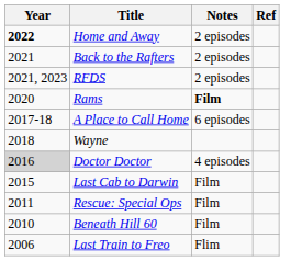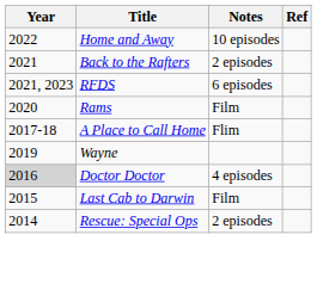 <table class="wikitable sortable">
 <tr>
 <th>Year</th>
 <th>Title</th>
 <th>Notes</th>
 <th>Ref</th>
 </tr>
 <tr>
-<td><strong>2022</strong></td>
+<td>2022</td>
 <td><em><a href='#'>Home and Away</a></em></td>
-<td>2 episodes</td>
+<td>10 episodes</td>
 <td></td>
 </tr>
 <tr>
 <td>2021</td>
 <td><em><a href='#'>Back to the Rafters</a></em></td>
 <td>2 episodes</td>
 <td></td>
 </tr>
 <tr>
 <td>2021, 2023</td>
 <td><em><a href='#'>RFDS</a></em></td>
-<td>2 episodes</td>
+<td>6 episodes</td>
 <td></td>
 </tr>
 <tr>
 <td>2020</td>
 <td><em><a href='#'>Rams</a></em></td>
-<td><strong>Film</strong></td>
+<td>Film</td>
 <td></td>
 </tr>
 <tr>
 <td>2017-18</td>
 <td><em><a href='#'>A Place to Call Home</a></em></td>
-<td>6 episodes</td>
+<td>Flim</td>
 <td></td>
 </tr>
 <tr>
-<td>2018</td>
+<td>2019</td>
 <td><em>Wayne</em></td>
 <td></td>
 <td></td>
 </tr>
 <tr>
 <td style="background: lightgrey;">2016</td>
 <td><em><a href='#'>Doctor Doctor</a></em></td>
 <td>4 episodes</td>
 <td></td>
 </tr>
 <tr>
 <td>2015</td>
 <td><em><a href='#'>Last Cab to Darwin</a></em></td>
 <td>Film</td>
 <td></td>
 </tr>
 <tr>
-<td>2011</td>
+<td>2014</td>
 <td><em><a href='#'>Rescue: Special Ops</a></em></td>
-<td>Film</td>
-<td></td>
-</tr>
-<tr>
-<td>2010</td>
-<td><em><a href='#'>Beneath Hill 60</a></em></td>
-<td>Film</td>
-<td></td>
-</tr>
-<tr>
-<td>2006</td>
-<td><em><a href='#'>Last Train to Freo</a></em></td>
-<td>Flim</td>
+<td>2 episodes</td>
 <td></td>
 </tr>
 </table>
